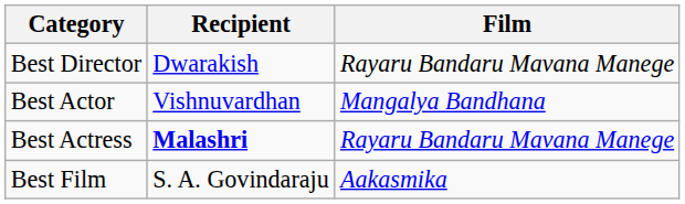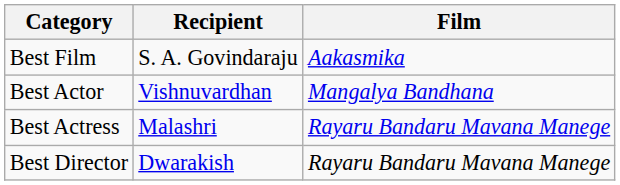 <table class="wikitable">
 <tr>
 <th>Category</th>
 <th>Recipient</th>
 <th>Film</th>
 </tr>
 <tr>
-<td>Best Director</td>
-<td><a href='#'>Dwarakish</a></td>
-<td><em>Rayaru Bandaru Mavana Manege</em></td>
+<td>Best Film</td>
+<td>S. A. Govindaraju</td>
+<td><em><a href='#'>Aakasmika</a></em></td>
 </tr>
 <tr>
 <td>Best Actor</td>
 <td><a href='#'>Vishnuvardhan</a></td>
 <td><em><a href='#'>Mangalya Bandhana</a></em></td>
 </tr>
 <tr>
 <td>Best Actress</td>
-<td><strong><a href='#'>Malashri</a></strong></td>
+<td><a href='#'>Malashri</a></td>
 <td><em><a href='#'>Rayaru Bandaru Mavana Manege</a></em></td>
 </tr>
 <tr>
-<td>Best Film</td>
-<td>S. A. Govindaraju</td>
-<td><em><a href='#'>Aakasmika</a></em></td>
+<td>Best Director</td>
+<td><a href='#'>Dwarakish</a></td>
+<td><em>Rayaru Bandaru Mavana Manege</em></td>
 </tr>
 </table>
